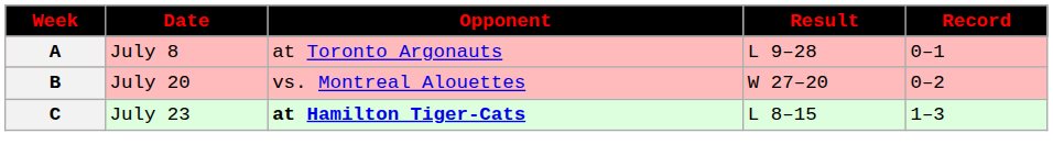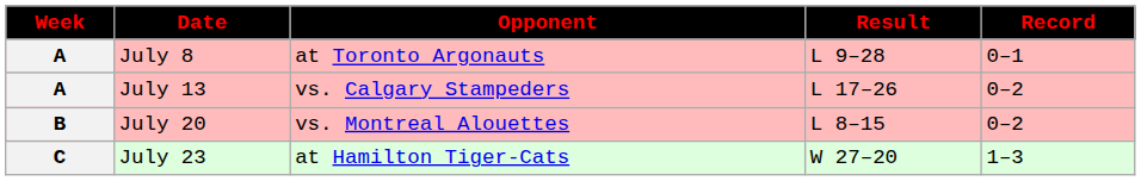 <table class="wikitable" width="80%">
 <tr align="center"  style="background:black;color:red;">
 <td><strong>Week</strong></td>
 <td><strong>Date</strong></td>
 <td><strong>Opponent</strong></td>
 <td><strong>Result</strong></td>
 <td><strong>Record</strong></td>
 </tr>
 <tr style="background:#ffbbbb">
 <th>A</th>
 <td>July 8</td>
 <td>at <a href='#'>Toronto Argonauts</a></td>
 <td>L 9–28</td>
 <td>0–1</td>
 </tr>
 <tr style="background:#ffbbbb">
+<th>A</th>
+<td>July 13</td>
+<td>vs. <a href='#'>Calgary Stampeders</a></td>
+<td>L 17–26</td>
+<td>0–2</td>
+</tr>
+<tr style="background:#ffbbbb">
 <th>B</th>
 <td>July 20</td>
 <td>vs. <a href='#'>Montreal Alouettes</a></td>
-<td>W 27–20</td>
+<td>L 8–15</td>
 <td>0–2</td>
 </tr>
 <tr style="background:#ddffdd">
 <th>C</th>
 <td>July 23</td>
-<td><strong>at <a href='#'>Hamilton Tiger-Cats</a></strong></td>
-<td>L 8–15</td>
+<td>at <a href='#'>Hamilton Tiger-Cats</a></td>
+<td>W 27–20</td>
 <td>1–3</td>
 </tr>
 </table>
